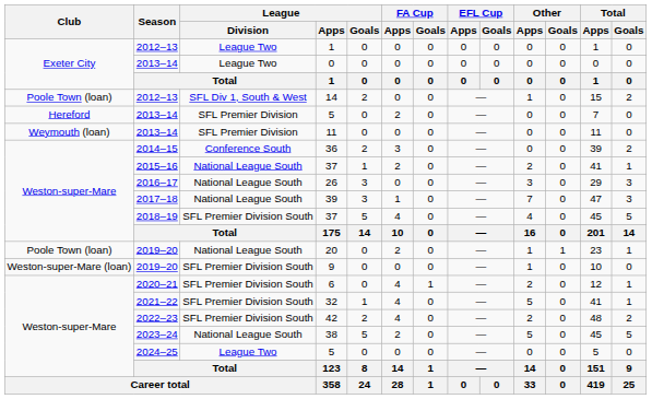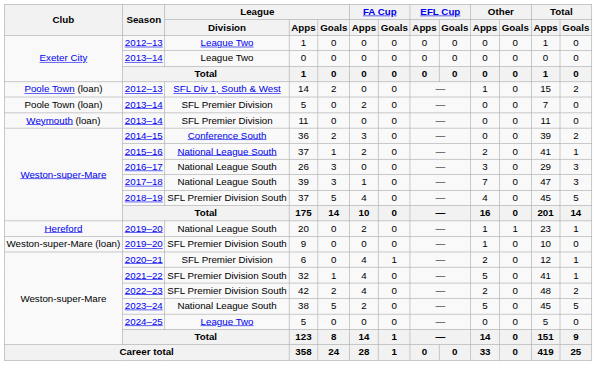 <table class=wikitable style="text-align: center">
 <tr>
 <th rowspan=2>Club</th>
 <th rowspan=2>Season</th>
 <th colspan=3>League</th>
 <th colspan=2><a href='#'>FA Cup</a></th>
 <th colspan=2><a href='#'>EFL Cup</a></th>
 <th colspan=2>Other</th>
 <th colspan=2>Total</th>
 </tr>
 <tr>
 <th>Division</th>
 <th>Apps</th>
 <th>Goals</th>
 <th>Apps</th>
 <th>Goals</th>
 <th>Apps</th>
 <th>Goals</th>
 <th>Apps</th>
 <th>Goals</th>
 <th>Apps</th>
 <th>Goals</th>
 </tr>
 <tr>
 <td rowspan=3><a href='#'>Exeter City</a></td>
 <td><a href='#'>2012–13</a></td>
 <td><a href='#'>League Two</a></td>
 <td>1</td>
 <td>0</td>
 <td>0</td>
 <td>0</td>
 <td>0</td>
 <td>0</td>
 <td>0</td>
 <td>0</td>
 <td>1</td>
 <td>0</td>
 </tr>
 <tr>
 <td><a href='#'>2013–14</a></td>
 <td>League Two</td>
 <td>0</td>
 <td>0</td>
 <td>0</td>
 <td>0</td>
 <td>0</td>
 <td>0</td>
 <td>0</td>
 <td>0</td>
 <td>0</td>
 <td>0</td>
 </tr>
 <tr>
 <th colspan=2>Total</th>
 <th>1</th>
 <th>0</th>
 <th>0</th>
 <th>0</th>
 <th>0</th>
 <th>0</th>
 <th>0</th>
 <th>0</th>
 <th>1</th>
 <th>0</th>
 </tr>
 <tr>
 <td><a href='#'>Poole Town</a> (loan)</td>
 <td><a href='#'>2012–13</a></td>
 <td><a href='#'>SFL Div 1, South & West</a></td>
 <td>14</td>
 <td>2</td>
 <td>0</td>
 <td>0</td>
 <td colspan=2>—</td>
 <td>1</td>
 <td>0</td>
 <td>15</td>
 <td>2</td>
 </tr>
 <tr>
-<td><a href='#'>Hereford</a></td>
+<td>Poole Town (loan)</td>
 <td><a href='#'>2013–14</a></td>
 <td>SFL Premier Division</td>
 <td>5</td>
 <td>0</td>
 <td>2</td>
 <td>0</td>
 <td colspan=2>—</td>
 <td>0</td>
 <td>0</td>
 <td>7</td>
 <td>0</td>
 </tr>
 <tr>
 <td><a href='#'>Weymouth</a> (loan)</td>
 <td><a href='#'>2013–14</a></td>
 <td>SFL Premier Division</td>
 <td>11</td>
 <td>0</td>
 <td>0</td>
 <td>0</td>
 <td colspan=2>—</td>
 <td>0</td>
 <td>0</td>
 <td>11</td>
 <td>0</td>
 </tr>
 <tr>
 <td rowspan=6><a href='#'>Weston-super-Mare</a></td>
 <td><a href='#'>2014–15</a></td>
 <td><a href='#'>Conference South</a></td>
 <td>36</td>
 <td>2</td>
 <td>3</td>
 <td>0</td>
 <td colspan=2>—</td>
 <td>0</td>
 <td>0</td>
 <td>39</td>
 <td>2</td>
 </tr>
 <tr>
 <td><a href='#'>2015–16</a></td>
 <td><a href='#'>National League South</a></td>
 <td>37</td>
 <td>1</td>
 <td>2</td>
 <td>0</td>
 <td colspan=2>—</td>
 <td>2</td>
 <td>0</td>
 <td>41</td>
 <td>1</td>
 </tr>
 <tr>
 <td><a href='#'>2016–17</a></td>
 <td>National League South</td>
 <td>26</td>
 <td>3</td>
 <td>0</td>
 <td>0</td>
 <td colspan=2>—</td>
 <td>3</td>
 <td>0</td>
 <td>29</td>
 <td>3</td>
 </tr>
 <tr>
 <td><a href='#'>2017–18</a></td>
 <td>National League South</td>
 <td>39</td>
 <td>3</td>
 <td>1</td>
 <td>0</td>
 <td colspan=2>—</td>
 <td>7</td>
 <td>0</td>
 <td>47</td>
 <td>3</td>
 </tr>
 <tr>
 <td><a href='#'>2018–19</a></td>
 <td>SFL Premier Division South</td>
 <td>37</td>
 <td>5</td>
 <td>4</td>
 <td>0</td>
 <td colspan=2>—</td>
 <td>4</td>
 <td>0</td>
 <td>45</td>
 <td>5</td>
 </tr>
 <tr>
 <th colspan=2>Total</th>
 <th>175</th>
 <th>14</th>
 <th>10</th>
 <th>0</th>
 <th colspan=2>—</th>
 <th>16</th>
 <th>0</th>
 <th>201</th>
 <th>14</th>
 </tr>
 <tr>
-<td>Poole Town (loan)</td>
+<td><a href='#'>Hereford</a></td>
 <td><a href='#'>2019–20</a></td>
 <td>National League South</td>
 <td>20</td>
 <td>0</td>
 <td>2</td>
 <td>0</td>
 <td colspan=2>—</td>
 <td>1</td>
 <td>1</td>
 <td>23</td>
 <td>1</td>
 </tr>
 <tr>
 <td>Weston-super-Mare (loan)</td>
 <td><a href='#'>2019–20</a></td>
 <td>SFL Premier Division South</td>
 <td>9</td>
 <td>0</td>
 <td>0</td>
 <td>0</td>
 <td colspan=2>—</td>
 <td>1</td>
 <td>0</td>
 <td>10</td>
 <td>0</td>
 </tr>
 <tr>
 <td rowspan=6>Weston-super-Mare</td>
 <td><a href='#'>2020–21</a></td>
-<td>SFL Premier Division South</td>
+<td>SFL Premier Division</td>
 <td>6</td>
 <td>0</td>
 <td>4</td>
 <td>1</td>
 <td colspan=2>—</td>
 <td>2</td>
 <td>0</td>
 <td>12</td>
 <td>1</td>
 </tr>
 <tr>
 <td><a href='#'>2021–22</a></td>
 <td>SFL Premier Division South</td>
 <td>32</td>
 <td>1</td>
 <td>4</td>
 <td>0</td>
 <td colspan=2>—</td>
 <td>5</td>
 <td>0</td>
 <td>41</td>
 <td>1</td>
 </tr>
 <tr>
 <td><a href='#'>2022–23</a></td>
 <td>SFL Premier Division South</td>
 <td>42</td>
 <td>2</td>
 <td>4</td>
 <td>0</td>
 <td colspan=2>—</td>
 <td>2</td>
 <td>0</td>
 <td>48</td>
 <td>2</td>
 </tr>
 <tr>
 <td><a href='#'>2023–24</a></td>
 <td>National League South</td>
 <td>38</td>
 <td>5</td>
 <td>2</td>
 <td>0</td>
 <td colspan=2>—</td>
 <td>5</td>
 <td>0</td>
 <td>45</td>
 <td>5</td>
 </tr>
 <tr>
 <td><a href='#'>2024–25</a></td>
 <td><a href='#'>League Two</a></td>
 <td>5</td>
 <td>0</td>
 <td>0</td>
 <td>0</td>
 <td colspan=2>—</td>
 <td>0</td>
 <td>0</td>
 <td>5</td>
 <td>0</td>
 </tr>
 <tr>
 <th colspan=2>Total</th>
 <th>123</th>
 <th>8</th>
 <th>14</th>
 <th>1</th>
 <th colspan=2>—</th>
 <th>14</th>
 <th>0</th>
 <th>151</th>
 <th>9</th>
 </tr>
 <tr>
 <th colspan=3>Career total</th>
 <th>358</th>
 <th>24</th>
 <th>28</th>
 <th>1</th>
 <th>0</th>
 <th>0</th>
 <th>33</th>
 <th>0</th>
 <th>419</th>
 <th>25</th>
 </tr>
 </table>
